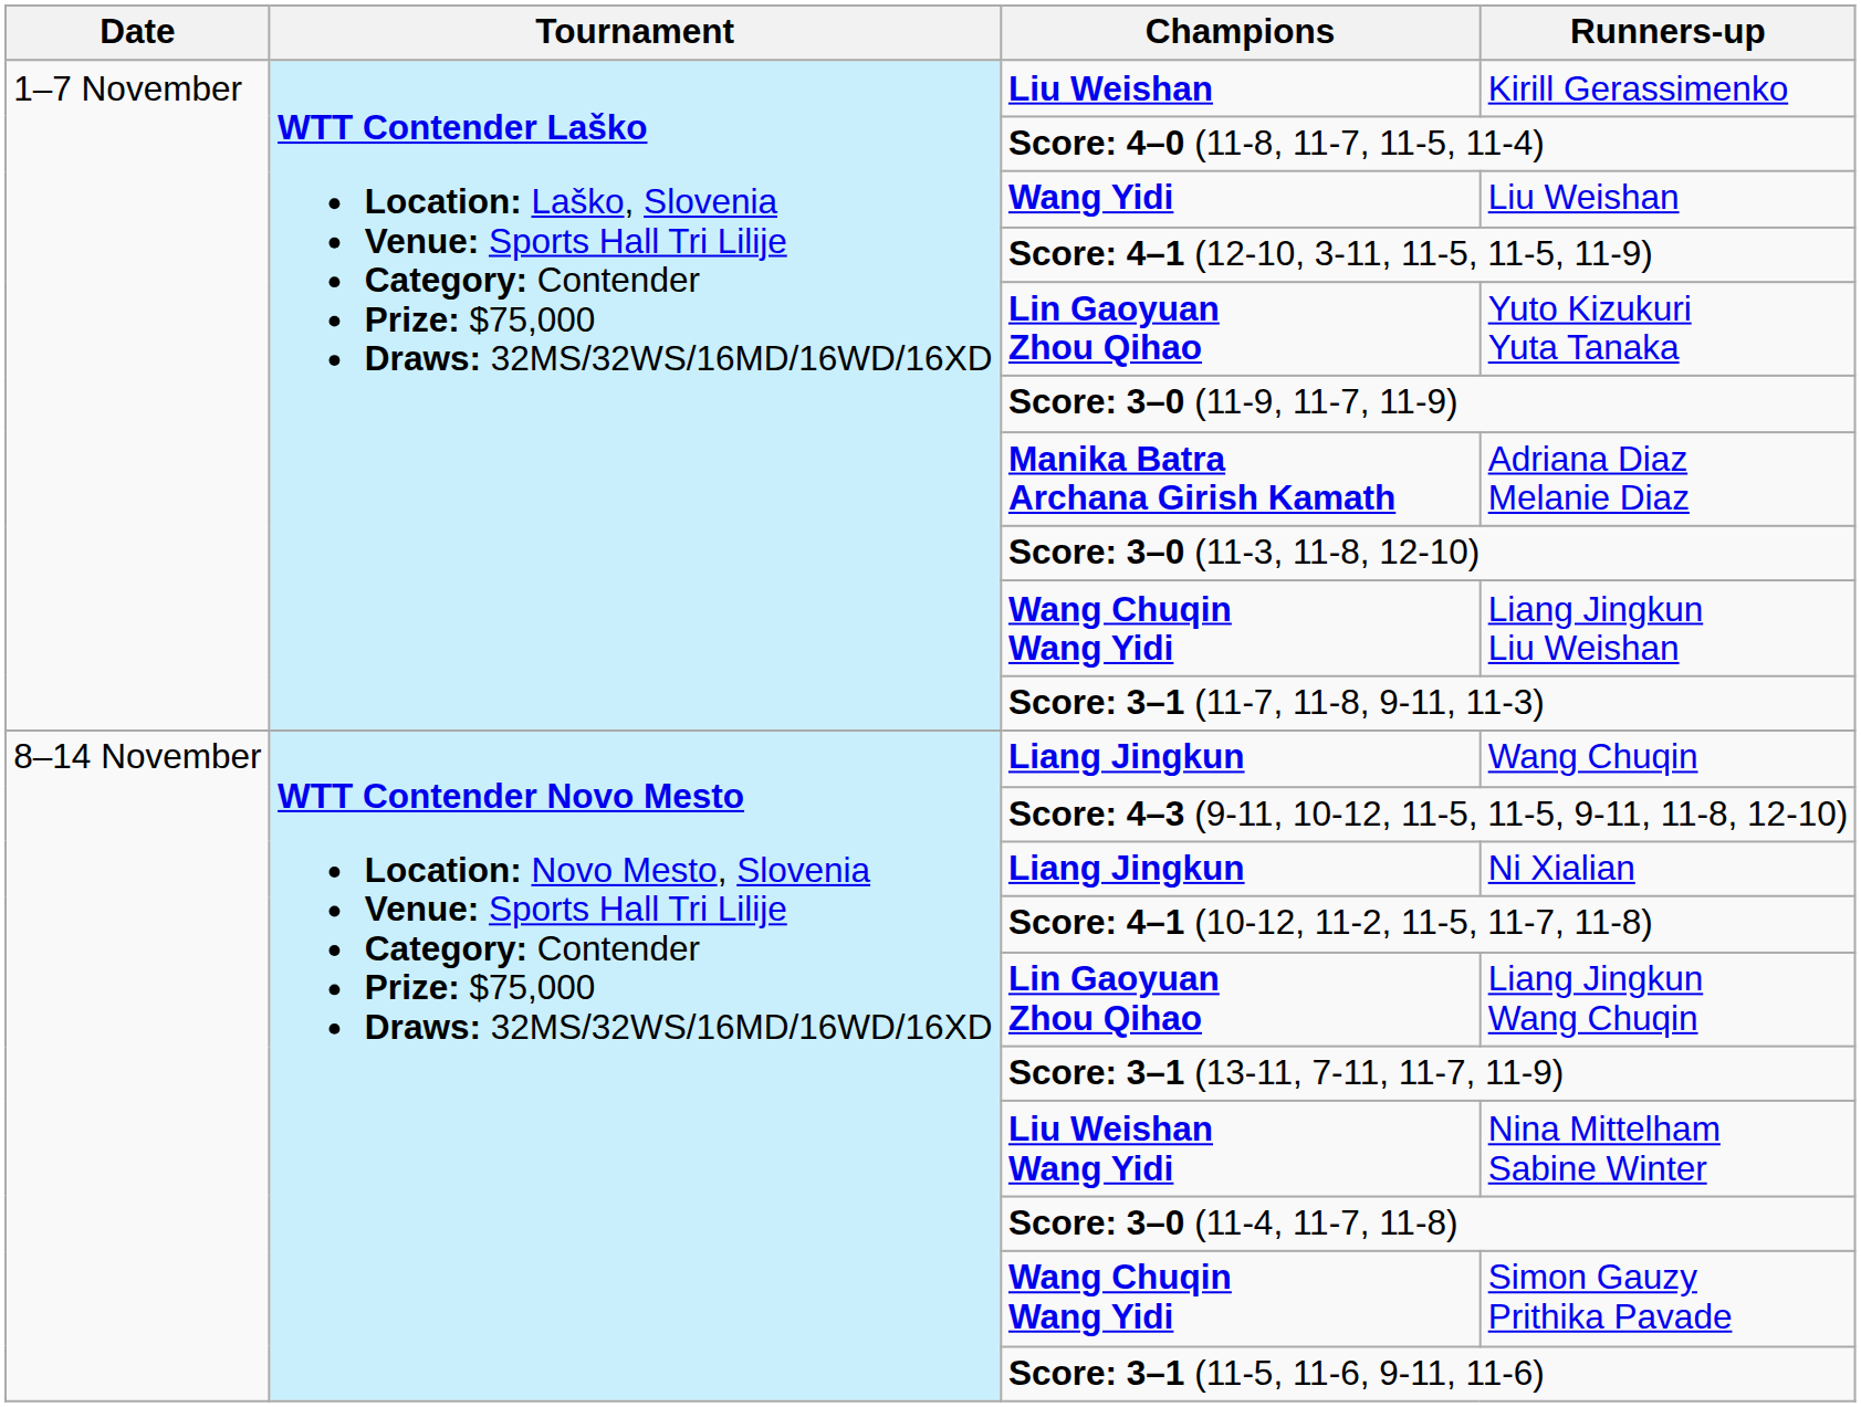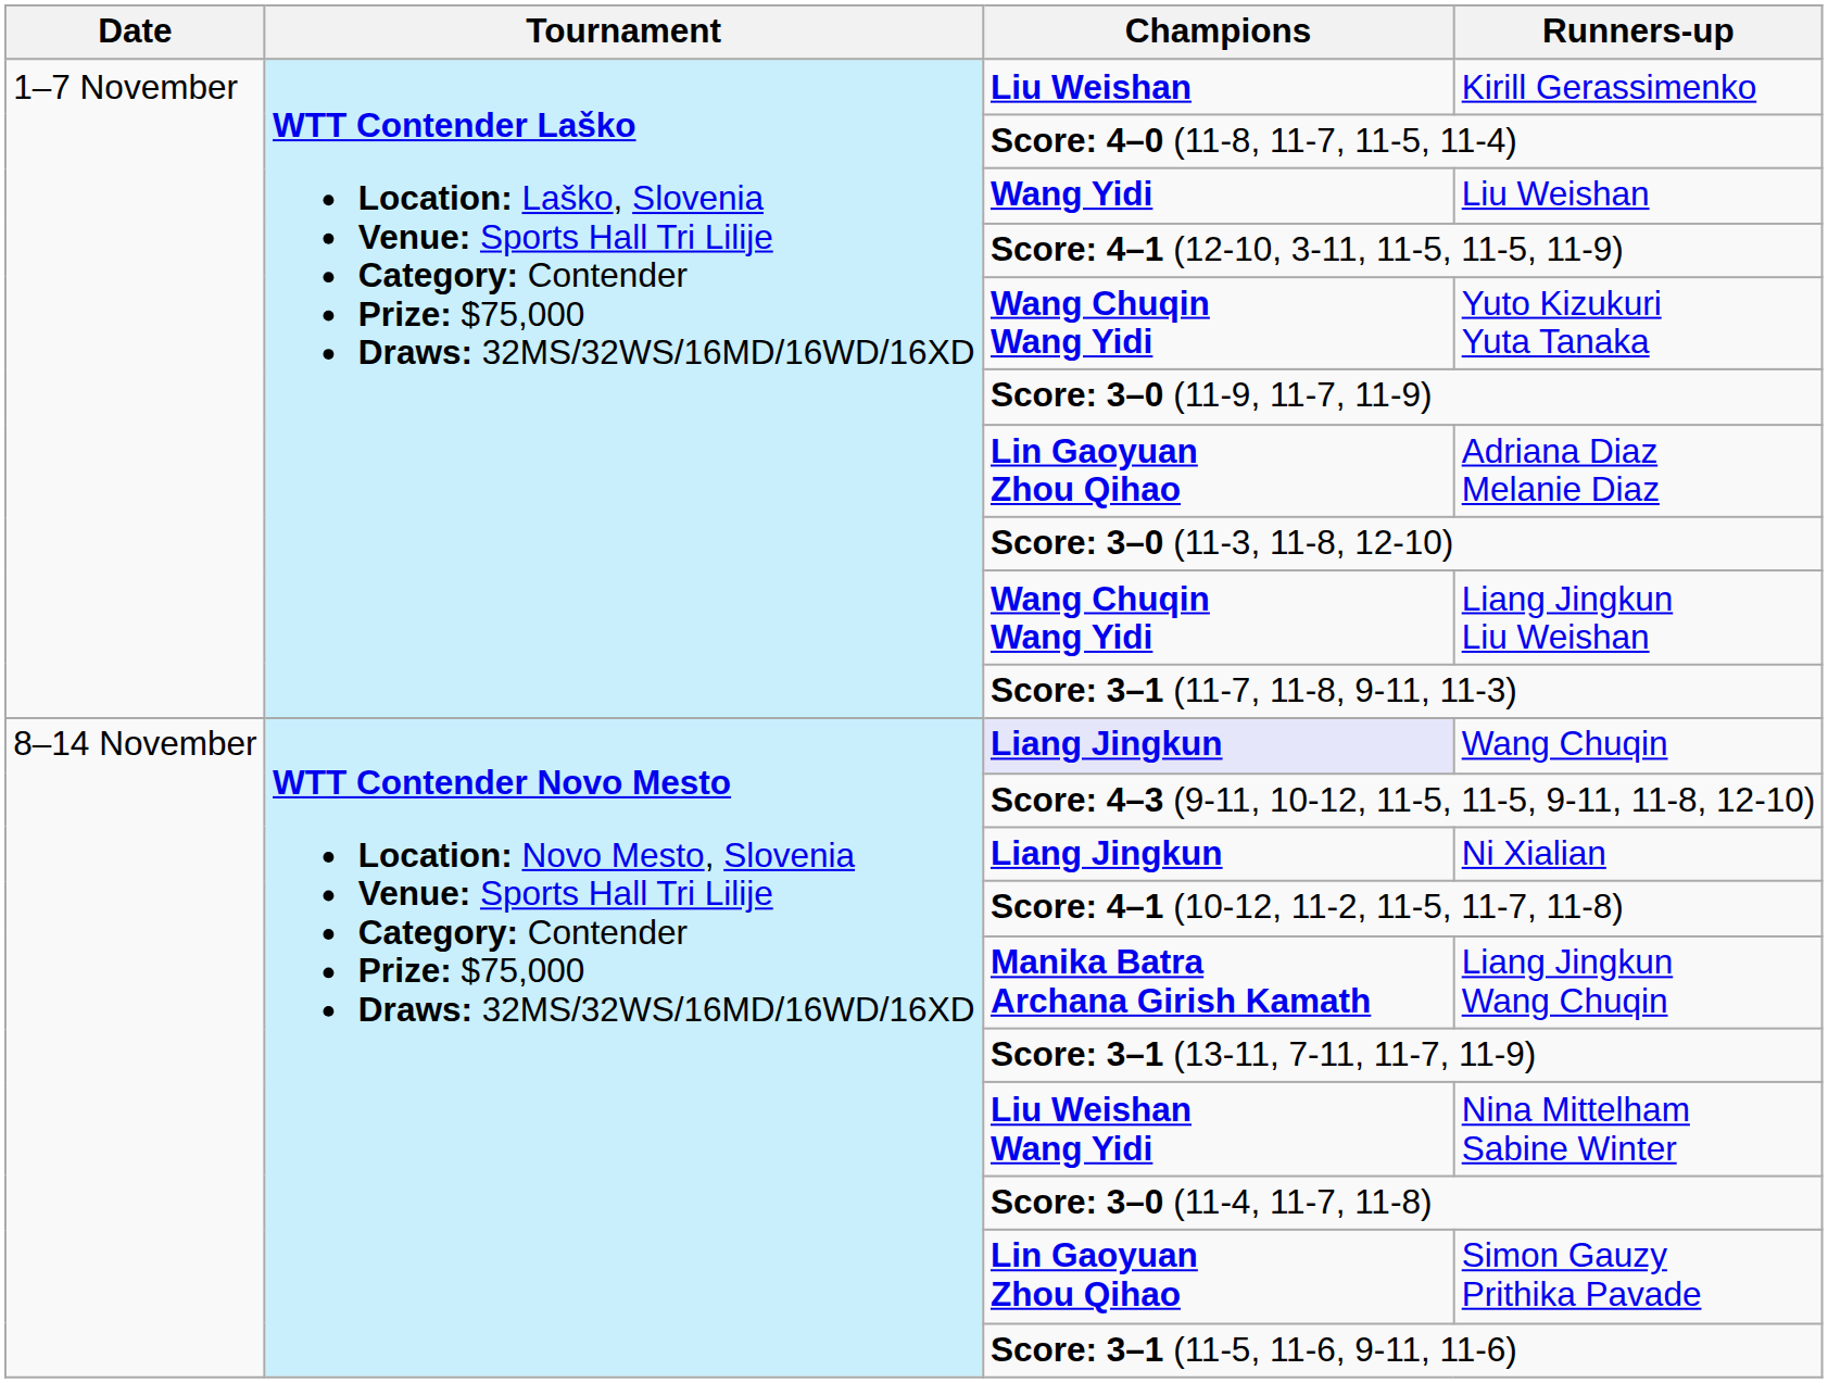 <table class=wikitable>
 <tr>
 <th scope=col>Date</th>
 <th scope=col>Tournament</th>
 <th scope=col>Champions</th>
 <th scope=col>Runners-up</th>
 </tr>
 <tr valign=top>
 <td rowspan=10>1–7 November</td>
 <td style="background:#C9EFFC;" rowspan="10"><br><strong><a href='#'>WTT Contender Laško</a></strong><ul><li><strong>Location:</strong> <a href='#'>Laško</a>, <a href='#'>Slovenia</a></li><li><strong>Venue:</strong> <a href='#'>Sports Hall Tri Lilije</a></li><li><strong>Category:</strong> Contender</li><li><strong>Prize:</strong> $75,000</li><li><strong>Draws:</strong> 32MS/32WS/16MD/16WD/16XD</li></ul></td>
 <td><strong> <a href='#'>Liu Weishan</a></strong></td>
 <td> <a href='#'>Kirill Gerassimenko</a></td>
 </tr>
 <tr>
 <td colspan=2><strong>Score: 4–0</strong> (11-8, 11-7, 11-5, 11-4)</td>
 </tr>
 <tr valign=top>
 <td><strong> <a href='#'>Wang Yidi</a></strong></td>
 <td> <a href='#'>Liu Weishan</a></td>
 </tr>
 <tr>
 <td colspan=2><strong>Score: 4–1</strong> (12-10, 3-11, 11-5, 11-5, 11-9)</td>
 </tr>
 <tr valign=top>
-<td><strong> <a href='#'>Lin Gaoyuan</a><br> <a href='#'>Zhou Qihao</a></strong></td>
+<td><strong> <a href='#'>Wang Chuqin</a><br> <a href='#'>Wang Yidi</a></strong></td>
 <td> <a href='#'>Yuto Kizukuri</a><br> <a href='#'>Yuta Tanaka</a></td>
 </tr>
 <tr>
 <td colspan=2><strong>Score: 3–0</strong> (11-9, 11-7, 11-9)</td>
 </tr>
 <tr valign=top>
-<td><strong> <a href='#'>Manika Batra</a><br> <a href='#'>Archana Girish Kamath</a></strong></td>
+<td><strong> <a href='#'>Lin Gaoyuan</a><br> <a href='#'>Zhou Qihao</a></strong></td>
 <td> <a href='#'>Adriana Diaz</a><br> <a href='#'>Melanie Diaz</a></td>
 </tr>
 <tr>
 <td colspan=2><strong>Score: 3–0</strong> (11-3, 11-8, 12-10)</td>
 </tr>
 <tr valign=top>
 <td><strong> <a href='#'>Wang Chuqin</a><br> <a href='#'>Wang Yidi</a></strong></td>
 <td> <a href='#'>Liang Jingkun</a><br> <a href='#'>Liu Weishan</a></td>
 </tr>
 <tr>
 <td colspan=2><strong>Score: 3–1</strong> (11-7, 11-8, 9-11, 11-3)</td>
 </tr>
 <tr valign=top>
 <td rowspan=10>8–14 November</td>
 <td style="background:#C9EFFC;" rowspan="10"><br><strong><a href='#'>WTT Contender Novo Mesto</a></strong><ul><li><strong>Location:</strong> <a href='#'>Novo Mesto</a>, <a href='#'>Slovenia</a></li><li><strong>Venue:</strong> <a href='#'>Sports Hall Tri Lilije</a></li><li><strong>Category:</strong> Contender</li><li><strong>Prize:</strong> $75,000</li><li><strong>Draws:</strong> 32MS/32WS/16MD/16WD/16XD</li></ul></td>
-<td><strong> <a href='#'>Liang Jingkun</a></strong></td>
+<td style="background: lavender;"><strong> <a href='#'>Liang Jingkun</a></strong></td>
 <td> <a href='#'>Wang Chuqin</a></td>
 </tr>
 <tr>
 <td colspan=2><strong>Score: 4–3</strong> (9-11, 10-12, 11-5, 11-5, 9-11, 11-8, 12-10)</td>
 </tr>
 <tr valign=top>
 <td><strong> <a href='#'>Liang Jingkun</a></strong></td>
 <td> <a href='#'>Ni Xialian</a></td>
 </tr>
 <tr>
 <td colspan=2><strong>Score: 4–1</strong> (10-12, 11-2, 11-5, 11-7, 11-8)</td>
 </tr>
 <tr valign=top>
-<td><strong> <a href='#'>Lin Gaoyuan</a><br> <a href='#'>Zhou Qihao</a></strong></td>
+<td><strong> <a href='#'>Manika Batra</a><br> <a href='#'>Archana Girish Kamath</a></strong></td>
 <td> <a href='#'>Liang Jingkun</a><br> <a href='#'>Wang Chuqin</a></td>
 </tr>
 <tr>
 <td colspan=2><strong>Score: 3–1</strong> (13-11, 7-11, 11-7, 11-9)</td>
 </tr>
 <tr valign=top>
 <td><strong> <a href='#'>Liu Weishan</a><br> <a href='#'>Wang Yidi</a></strong></td>
 <td> <a href='#'>Nina Mittelham</a><br> <a href='#'>Sabine Winter</a></td>
 </tr>
 <tr>
 <td colspan=2><strong>Score: 3–0</strong> (11-4, 11-7, 11-8)</td>
 </tr>
 <tr valign=top>
-<td><strong> <a href='#'>Wang Chuqin</a><br> <a href='#'>Wang Yidi</a></strong></td>
+<td><strong> <a href='#'>Lin Gaoyuan</a><br> <a href='#'>Zhou Qihao</a></strong></td>
 <td> <a href='#'>Simon Gauzy</a><br> <a href='#'>Prithika Pavade</a></td>
 </tr>
 <tr>
 <td colspan=2><strong>Score: 3–1</strong> (11-5, 11-6, 9-11, 11-6)</td>
 </tr>
 </table>
